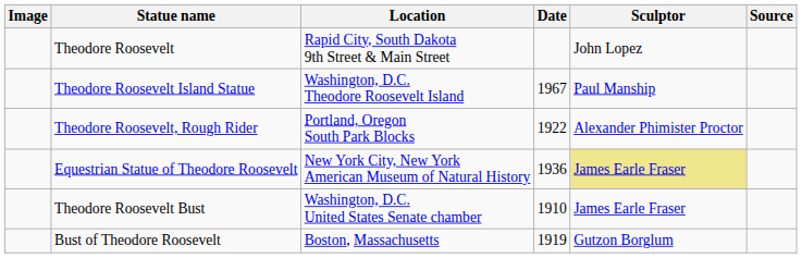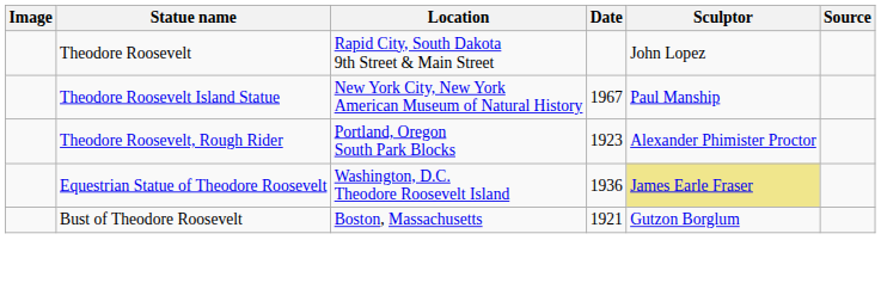 <table class="wikitable sortable">
 <tr>
 <th class="unsortable" scope="col">Image</th>
 <th scope="col">Statue name</th>
 <th scope="col">Location</th>
 <th scope="col">Date</th>
 <th scope="col">Sculptor</th>
 <th class="unsortable" scope="col">Source</th>
 </tr>
 <tr>
 <td></td>
 <td>Theodore Roosevelt</td>
 <td><a href='#'>Rapid City, South Dakota</a><br>9th Street & Main Street</td>
 <td></td>
 <td>John Lopez</td>
 <td></td>
 </tr>
 <tr>
 <td></td>
 <td><a href='#'>Theodore Roosevelt Island Statue</a></td>
-<td><a href='#'>Washington, D.C.</a><br><a href='#'>Theodore Roosevelt Island</a></td>
+<td><a href='#'>New York City, New York</a><br><a href='#'>American Museum of Natural History</a></td>
 <td>1967</td>
 <td><a href='#'>Paul Manship</a></td>
 <td></td>
 </tr>
 <tr>
 <td></td>
 <td><a href='#'>Theodore Roosevelt, Rough Rider</a></td>
 <td><a href='#'>Portland, Oregon</a><br><a href='#'>South Park Blocks</a></td>
-<td>1922</td>
+<td>1923</td>
 <td><a href='#'>Alexander Phimister Proctor</a></td>
 <td></td>
 </tr>
 <tr>
 <td></td>
 <td><a href='#'>Equestrian Statue of Theodore Roosevelt</a></td>
-<td><a href='#'>New York City, New York</a><br><a href='#'>American Museum of Natural History</a></td>
+<td><a href='#'>Washington, D.C.</a><br><a href='#'>Theodore Roosevelt Island</a></td>
 <td>1936</td>
 <td style="background: khaki;"><a href='#'>James Earle Fraser</a></td>
 <td></td>
 </tr>
 <tr>
 <td></td>
-<td>Theodore Roosevelt Bust</td>
-<td><a href='#'>Washington, D.C.</a><br><a href='#'>United States Senate chamber</a></td>
-<td>1910</td>
-<td><a href='#'>James Earle Fraser</a></td>
-<td></td>
-</tr>
-<tr>
-<td></td>
 <td>Bust of Theodore Roosevelt</td>
 <td><a href='#'>Boston</a>, <a href='#'>Massachusetts</a></td>
-<td>1919</td>
+<td>1921</td>
 <td><a href='#'>Gutzon Borglum</a></td>
 <td></td>
 </tr>
 </table>
